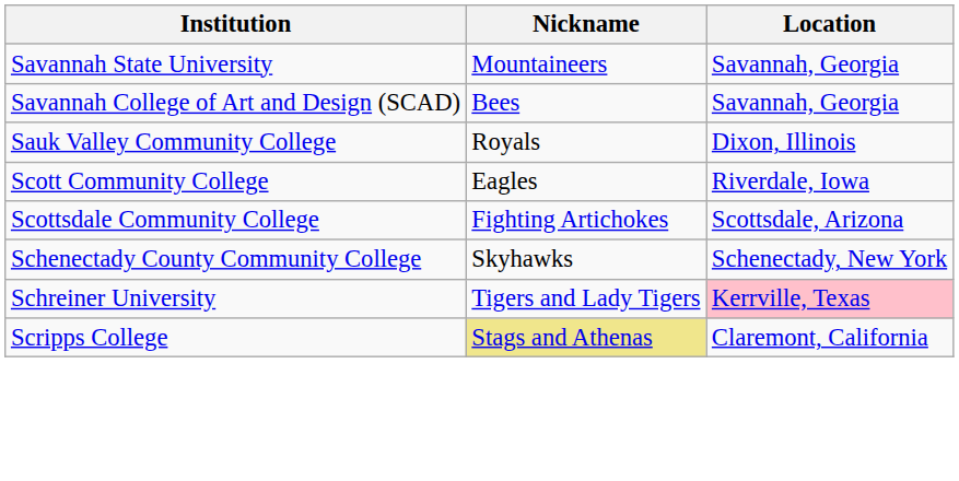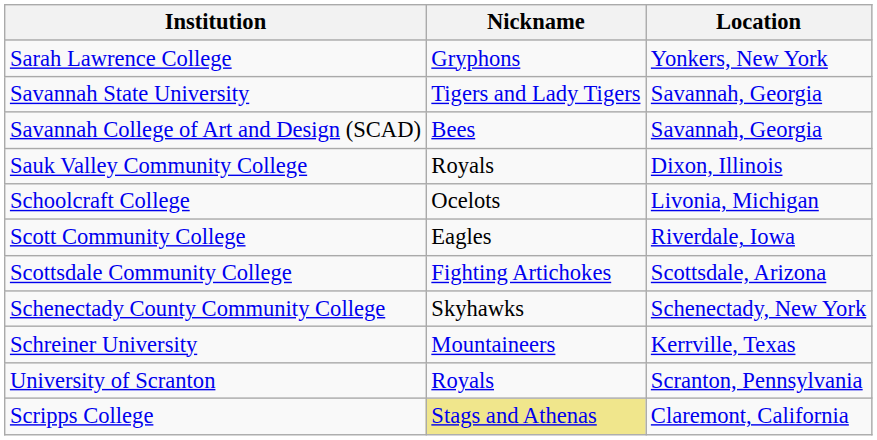 <table class="wikitable">
 <tr>
 <th>Institution</th>
 <th>Nickname</th>
 <th>Location</th>
 </tr>
 <tr>
+<td><a href='#'>Sarah Lawrence College</a></td>
+<td><a href='#'>Gryphons</a></td>
+<td><a href='#'>Yonkers, New York</a></td>
+</tr>
+<tr>
 <td><a href='#'>Savannah State University</a></td>
-<td><a href='#'>Mountaineers</a></td>
+<td><a href='#'>Tigers and Lady Tigers</a></td>
 <td><a href='#'>Savannah, Georgia</a></td>
 </tr>
 <tr>
 <td><a href='#'>Savannah College of Art and Design</a> (SCAD)</td>
 <td><a href='#'>Bees</a></td>
 <td><a href='#'>Savannah, Georgia</a></td>
 </tr>
 <tr>
 <td><a href='#'>Sauk Valley Community College</a></td>
 <td>Royals</td>
 <td><a href='#'>Dixon, Illinois</a></td>
+</tr>
+<tr>
+<td><a href='#'>Schoolcraft College</a></td>
+<td>Ocelots</td>
+<td><a href='#'>Livonia, Michigan</a></td>
 </tr>
 <tr>
 <td><a href='#'>Scott Community College</a></td>
 <td>Eagles</td>
 <td><a href='#'>Riverdale, Iowa</a></td>
 </tr>
 <tr>
 <td><a href='#'>Scottsdale Community College</a></td>
 <td><a href='#'>Fighting Artichokes</a></td>
 <td><a href='#'>Scottsdale, Arizona</a></td>
 </tr>
 <tr>
 <td><a href='#'>Schenectady County Community College</a></td>
 <td>Skyhawks</td>
 <td><a href='#'>Schenectady, New York</a></td>
 </tr>
 <tr>
 <td><a href='#'>Schreiner University</a></td>
-<td><a href='#'>Tigers and Lady Tigers</a></td>
-<td style="background: pink;"><a href='#'>Kerrville, Texas</a></td>
+<td><a href='#'>Mountaineers</a></td>
+<td><a href='#'>Kerrville, Texas</a></td>
+</tr>
+<tr>
+<td><a href='#'>University of Scranton</a></td>
+<td><a href='#'>Royals</a></td>
+<td><a href='#'>Scranton, Pennsylvania</a></td>
 </tr>
 <tr>
 <td><a href='#'>Scripps College</a></td>
 <td style="background: khaki;"><a href='#'>Stags and Athenas</a></td>
 <td><a href='#'>Claremont, California</a></td>
 </tr>
 </table>
